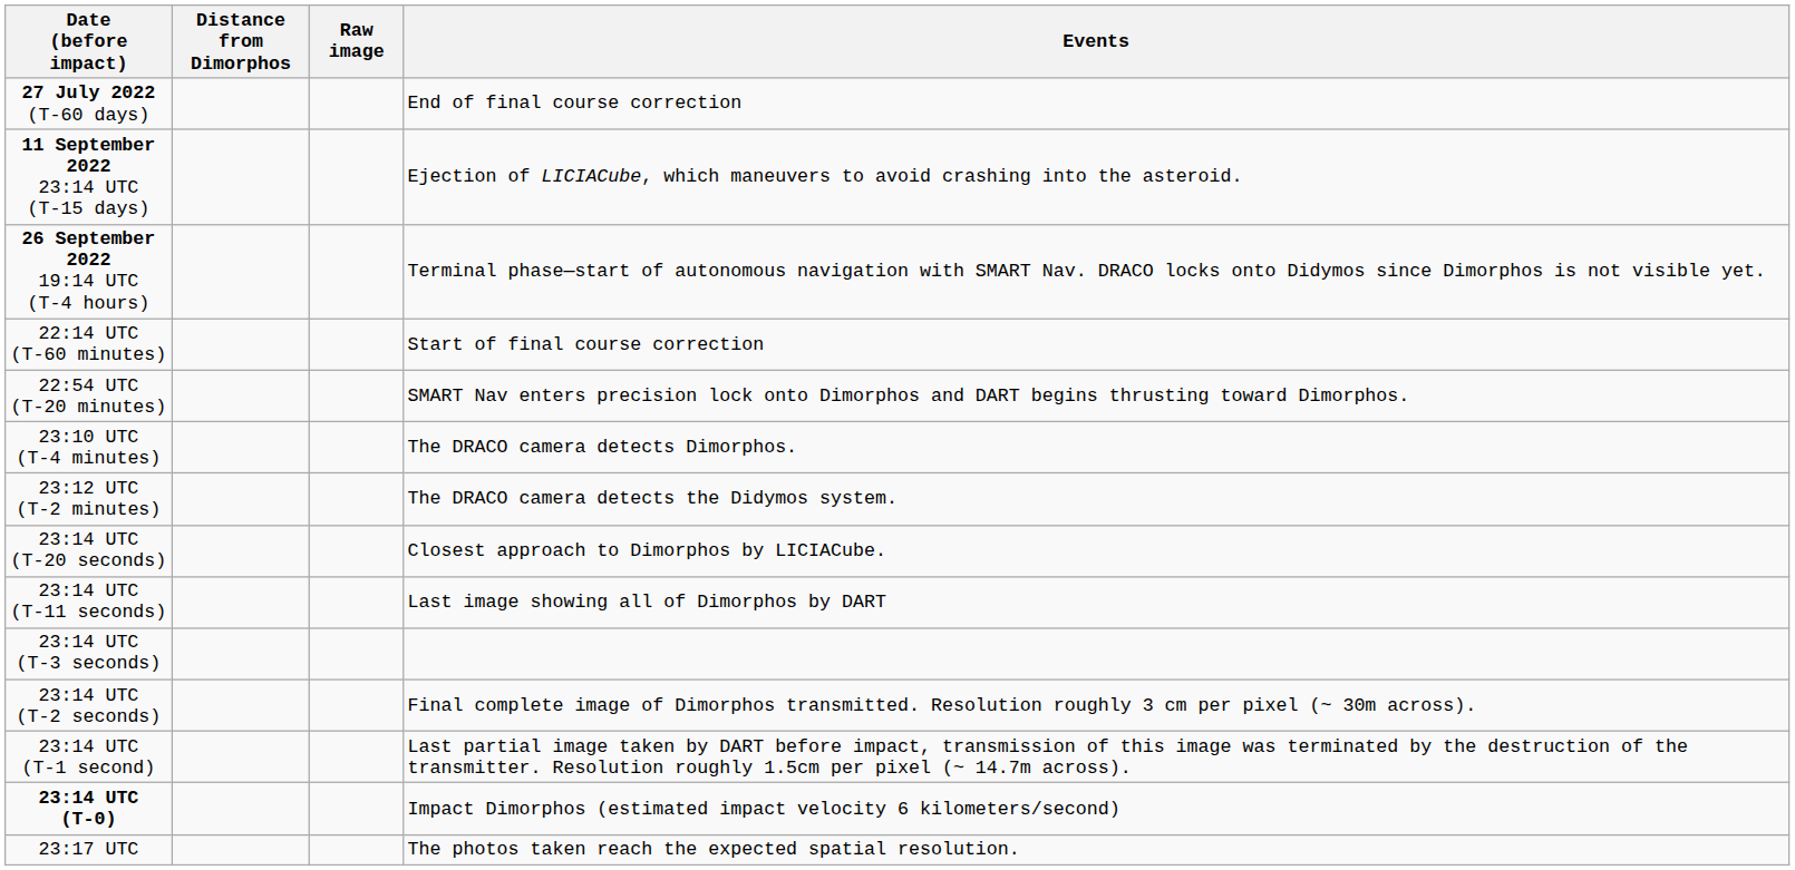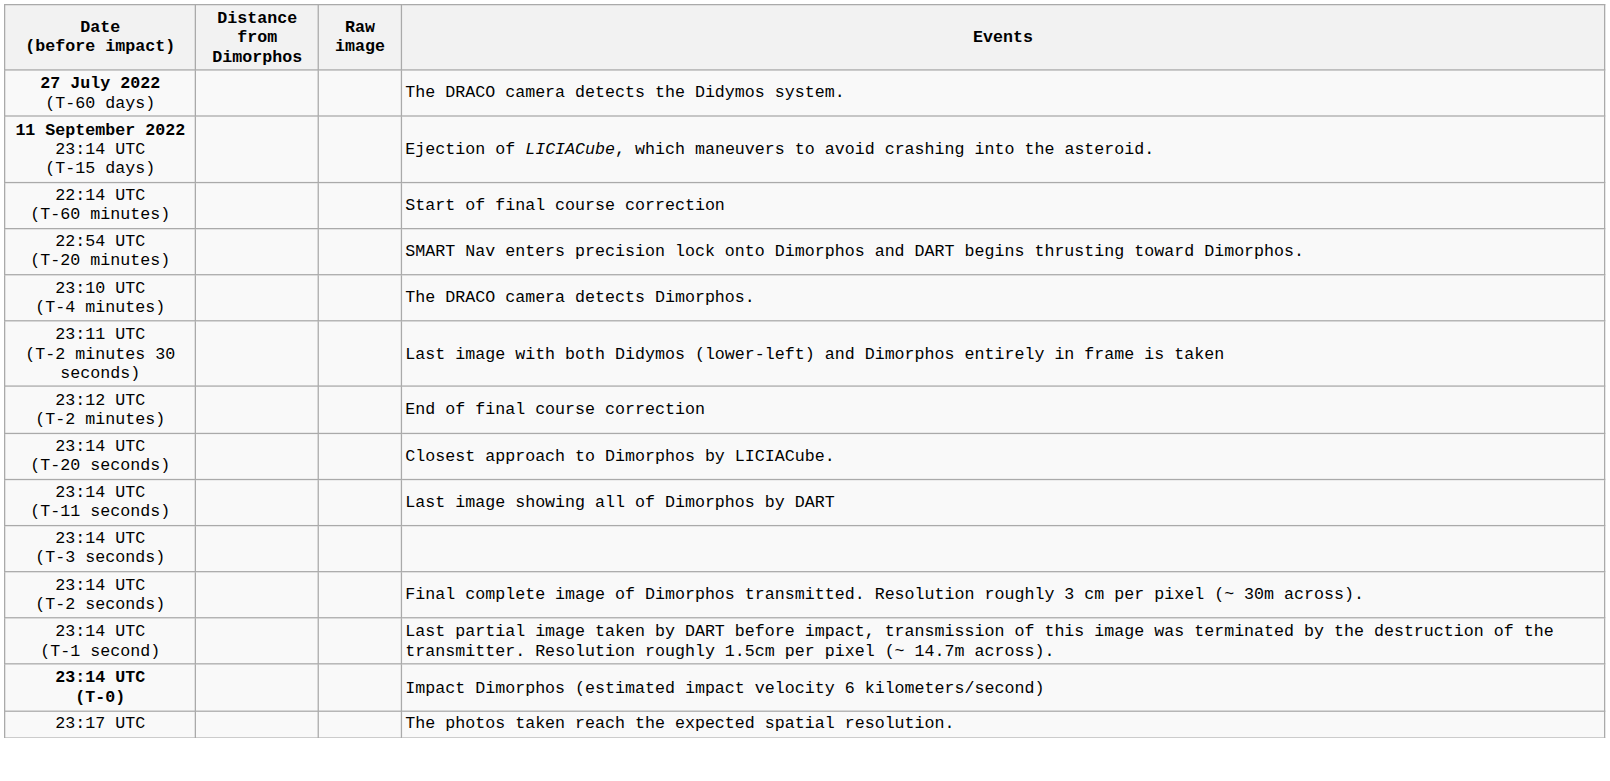 <table class="wikitable alternance centre">
 <tr>
 <th scope="col">Date<br>(before impact)</th>
 <th scope="col">Distance from<br>Dimorphos</th>
 <th scope="col">Raw image</th>
 <th scope="col">Events</th>
 </tr>
 <tr>
 <td align="center"><strong>27 July 2022</strong><br>(T-60 days)</td>
 <td align="center"></td>
 <td align="center"></td>
-<td>End of final course correction</td>
+<td>The DRACO camera detects the Didymos system.</td>
 </tr>
 <tr>
 <td align="center"><strong>11 September 2022</strong><br>23:14 UTC<br>(T-15 days)</td>
 <td align="center"></td>
 <td align="center"></td>
 <td>Ejection of <em>LICIACube</em>, which maneuvers to avoid crashing into the asteroid.</td>
-</tr>
-<tr>
-<td align="center"><strong>26 September 2022</strong><br>19:14 UTC<br>(T-4 hours)</td>
-<td align="center"></td>
-<td align="center"></td>
-<td>Terminal phase—start of autonomous navigation with SMART Nav. DRACO locks onto Didymos since Dimorphos is not visible yet.</td>
 </tr>
 <tr>
 <td align="center">22:14 UTC<br>(T-60 minutes)</td>
 <td align="center"></td>
 <td align="center"></td>
 <td>Start of final course correction</td>
 </tr>
 <tr>
 <td align="center">22:54 UTC<br>(T-20 minutes)</td>
 <td align="center"></td>
 <td></td>
 <td>SMART Nav enters precision lock onto Dimorphos and DART begins thrusting toward Dimorphos.</td>
 </tr>
 <tr>
 <td align="center">23:10 UTC<br>(T-4 minutes)</td>
 <td align="center"></td>
 <td></td>
 <td>The DRACO camera detects Dimorphos.</td>
 </tr>
 <tr>
+<td align="center">23:11 UTC<br>(T-2 minutes 30 seconds)</td>
+<td align="center"></td>
+<td></td>
+<td>Last image with both Didymos (lower-left) and Dimorphos entirely in frame is taken</td>
+</tr>
+<tr>
 <td align="center">23:12 UTC<br>(T-2 minutes)</td>
 <td align="center"></td>
 <td></td>
-<td>The DRACO camera detects the Didymos system.</td>
+<td>End of final course correction</td>
 </tr>
 <tr>
 <td align="center">23:14 UTC<br>(T-20 seconds)</td>
 <td align="center"></td>
 <td></td>
 <td>Closest approach to Dimorphos by LICIACube.</td>
 </tr>
 <tr>
 <td align="center">23:14 UTC<br>(T-11 seconds)</td>
 <td align="center"></td>
 <td></td>
 <td>Last image showing all of Dimorphos by DART</td>
 </tr>
 <tr>
 <td align="center">23:14 UTC<br>(T-3 seconds)</td>
 <td align="center"></td>
 <td></td>
 <td></td>
 </tr>
 <tr>
 <td align="center">23:14 UTC<br>(T-2 seconds)</td>
 <td align="center"></td>
 <td></td>
 <td>Final complete image of Dimorphos transmitted. Resolution roughly 3 cm per pixel (~ 30m across).</td>
 </tr>
 <tr>
 <td align="center">23:14 UTC<br>(T-1 second)</td>
 <td align="center"></td>
 <td></td>
 <td>Last partial image taken by DART before impact, transmission of this image was terminated by the destruction of the transmitter. Resolution roughly 1.5cm per pixel (~ 14.7m across).</td>
 </tr>
 <tr>
 <td align="center"><strong>23:14 UTC<br>(T-0)</strong></td>
 <td align="center"><strong></strong></td>
 <td></td>
 <td>Impact Dimorphos (estimated impact velocity 6 kilometers/second)</td>
 </tr>
 <tr>
 <td align="center">23:17 UTC<br></td>
 <td align="center"><strong></strong></td>
 <td></td>
 <td>The photos taken reach the expected spatial resolution.</td>
 </tr>
 </table>
